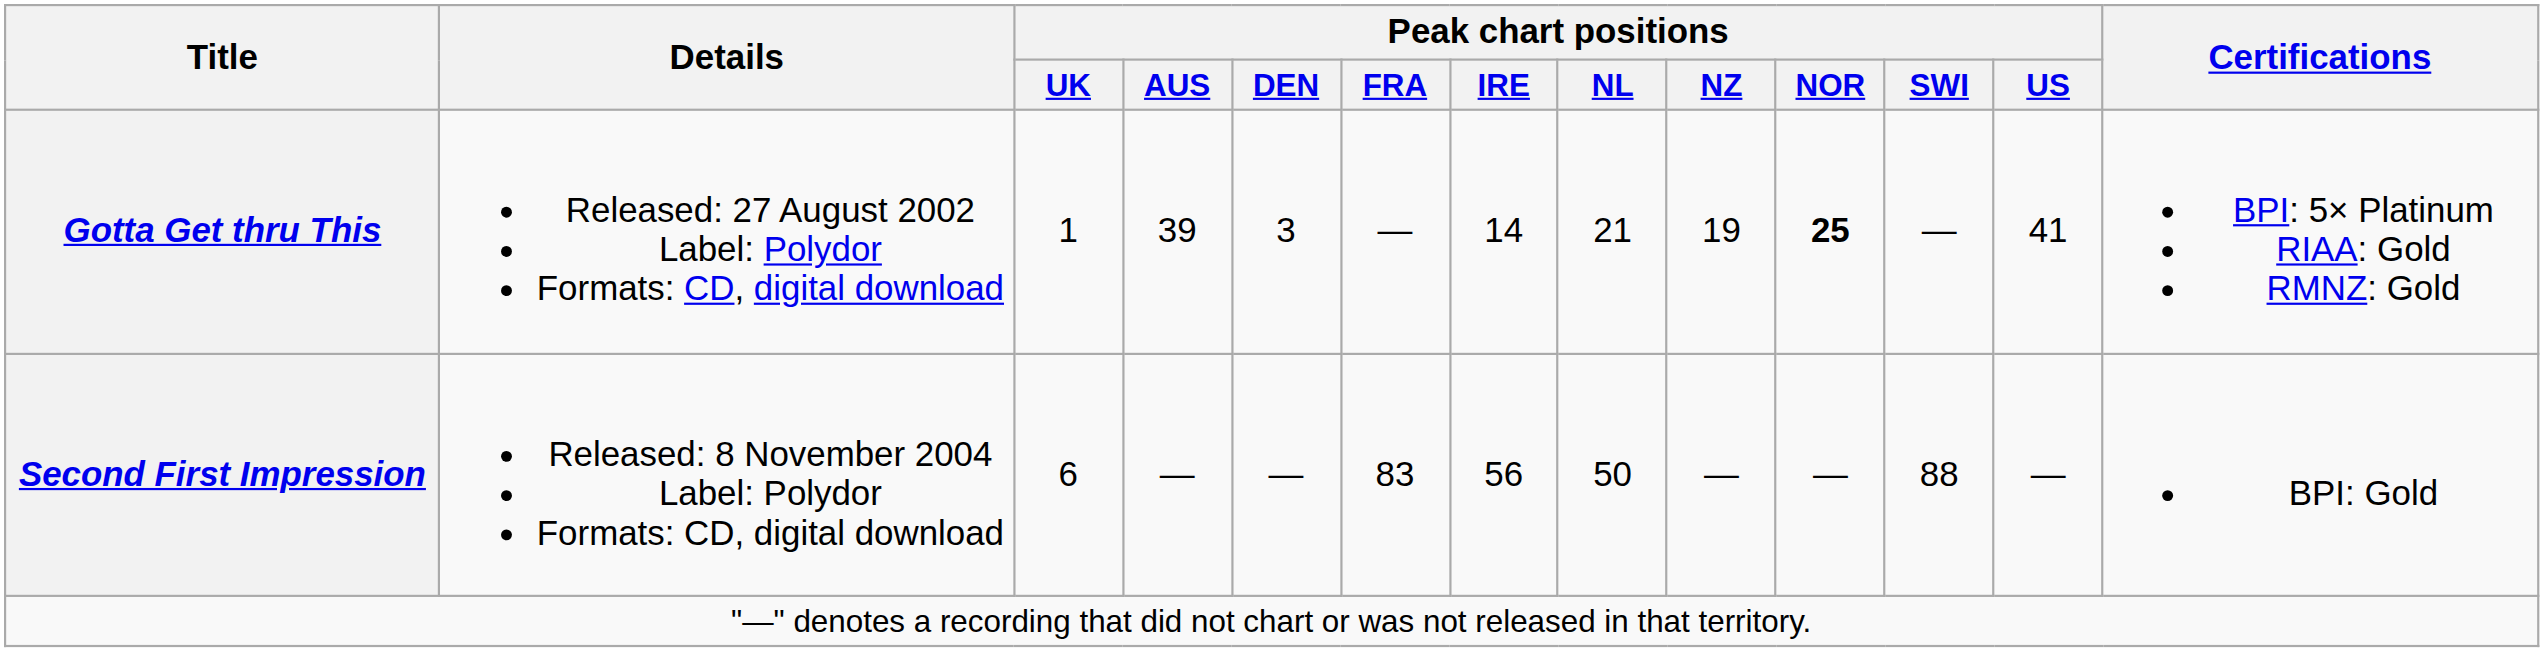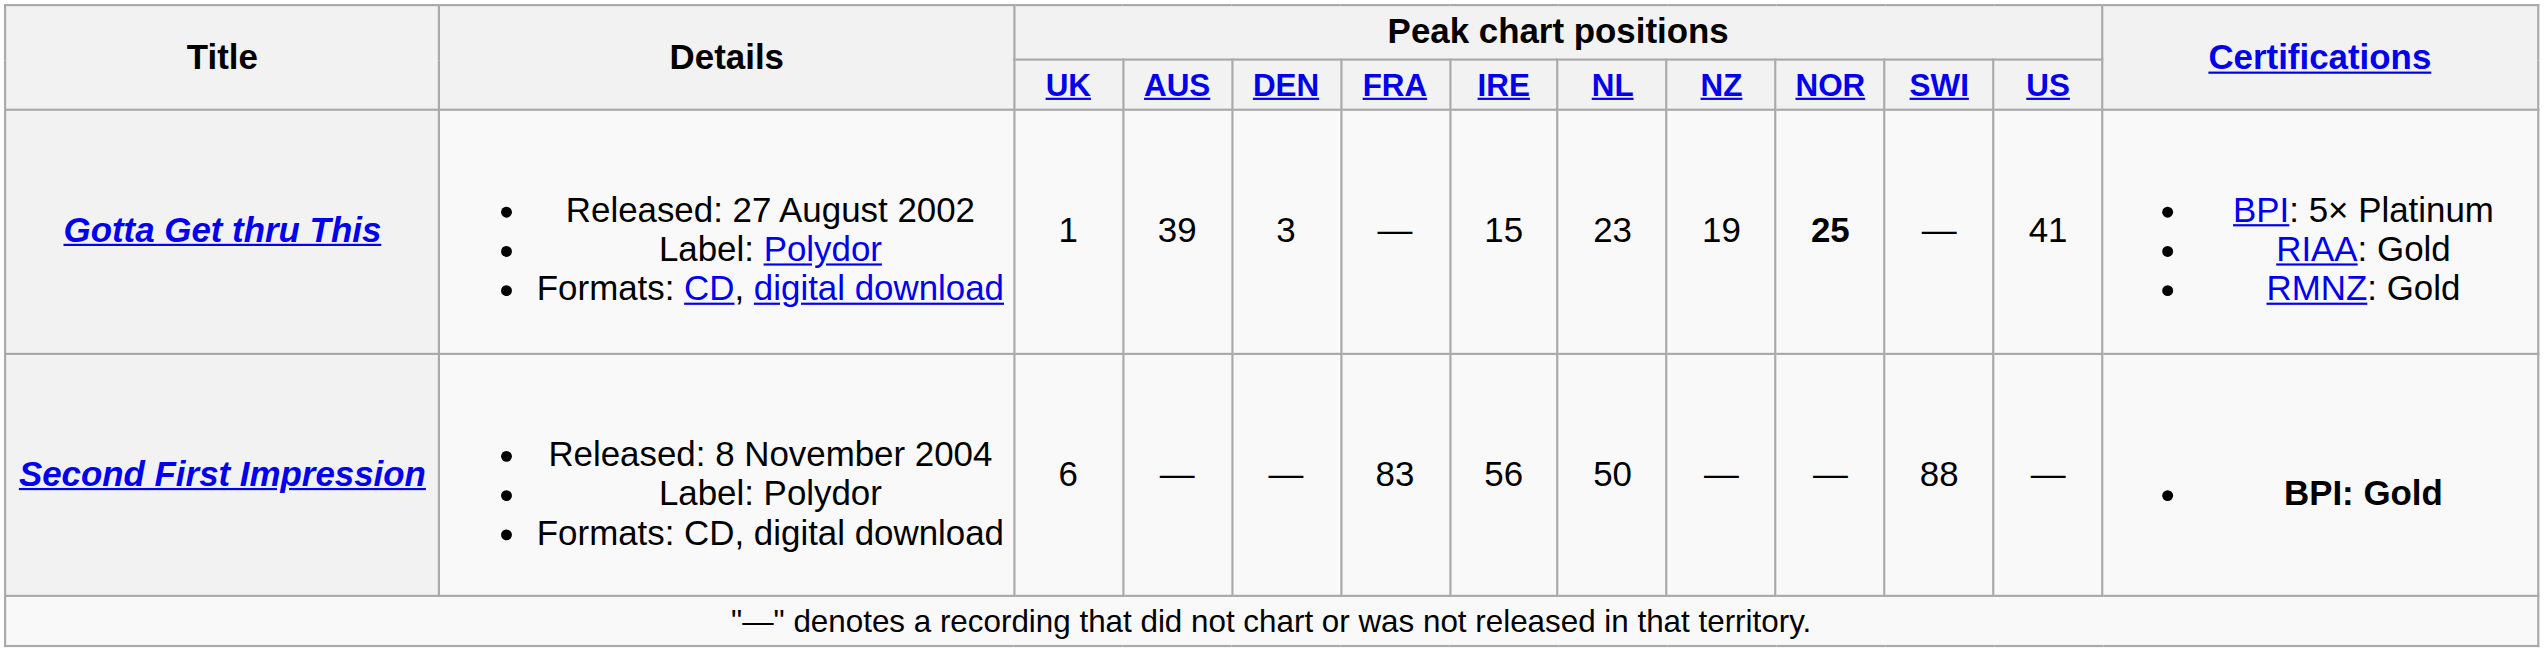 <table class="wikitable plainrowheaders" style="text-align:center;">
 <tr>
 <th scope="col" rowspan="2" style="width:12em;">Title</th>
 <th scope="col" rowspan="2" style="width:16em;">Details</th>
 <th scope="col" colspan="10">Peak chart positions</th>
 <th scope="col" rowspan="2" style="width:12em;"><a href='#'>Certifications</a></th>
 </tr>
 <tr>
 <th style="width:3em;font-size:90%"><a href='#'>UK</a><br></th>
 <th style="width:3em;font-size:90%"><a href='#'>AUS</a><br></th>
 <th style="width:3em;font-size:90%"><a href='#'>DEN</a><br></th>
 <th style="width:3em;font-size:90%"><a href='#'>FRA</a><br></th>
 <th style="width:3em;font-size:90%"><a href='#'>IRE</a><br></th>
 <th style="width:3em;font-size:90%"><a href='#'>NL</a><br></th>
 <th style="width:3em;font-size:90%;"><a href='#'>NZ</a><br></th>
 <th style="width:3em;font-size:90%"><a href='#'>NOR</a><br></th>
 <th style="width:3em;font-size:90%"><a href='#'>SWI</a><br></th>
 <th style="width:3em;font-size:90%"><a href='#'>US</a><br></th>
 </tr>
 <tr>
 <th scope="row"><em><a href='#'>Gotta Get thru This</a></em></th>
 <td><br><ul><li>Released: 27 August 2002</li><li>Label: <a href='#'>Polydor</a></li><li>Formats: <a href='#'>CD</a>, <a href='#'>digital download</a></li></ul></td>
 <td>1</td>
 <td>39</td>
 <td>3</td>
 <td>—</td>
-<td>14</td>
-<td>21</td>
+<td>15</td>
+<td>23</td>
 <td>19</td>
 <td><strong>25</strong></td>
 <td>—</td>
 <td>41</td>
 <td><br><ul><li><a href='#'>BPI</a>: 5× Platinum</li><li><a href='#'>RIAA</a>: Gold</li><li><a href='#'>RMNZ</a>: Gold</li></ul></td>
 </tr>
 <tr>
 <th scope="row"><em><a href='#'>Second First Impression</a></em></th>
 <td><br><ul><li>Released: 8 November 2004</li><li>Label: Polydor</li><li>Formats: CD, digital download</li></ul></td>
 <td>6</td>
 <td>—</td>
 <td>—</td>
 <td>83</td>
 <td>56</td>
 <td>50</td>
 <td>—</td>
 <td>—</td>
 <td>88</td>
 <td>—</td>
-<td><br><ul><li>BPI: Gold</li></ul></td>
+<td><strong><br><ul><li>BPI: Gold</li></ul></strong></td>
 </tr>
 <tr>
 <td colspan="14" style="font-size:90%">"—" denotes a recording that did not chart or was not released in that territory.</td>
 </tr>
 </table>
